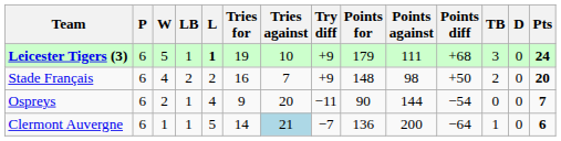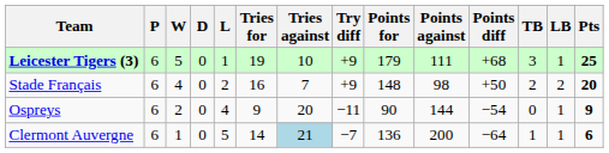 <table class="wikitable" style="text-align: center;">
 <tr>
 <th width="200">Team</th>
 <th width="20">P</th>
 <th width="20">W</th>
-<th width="20">LB</th>
+<th width="20">D</th>
 <th width="20">L</th>
 <th width="20">Tries for</th>
 <th width="20">Tries against</th>
 <th width="20">Try diff</th>
 <th width="20">Points for</th>
 <th width="20">Points against</th>
 <th width="25">Points diff</th>
 <th width="20">TB</th>
-<th width="20">D</th>
+<th width="20">LB</th>
 <th width="20">Pts</th>
 </tr>
 <tr bgcolor=#ccffcc>
 <td align=left> <strong><a href='#'>Leicester Tigers</a> (3)</strong></td>
 <td>6</td>
 <td>5</td>
+<td>0</td>
 <td>1</td>
-<td><strong>1</strong></td>
 <td>19</td>
 <td>10</td>
 <td>+9</td>
 <td>179</td>
 <td>111</td>
 <td>+68</td>
 <td>3</td>
-<td>0</td>
-<td><strong>24</strong></td>
+<td>1</td>
+<td><strong>25</strong></td>
 </tr>
 <tr>
 <td align=left> <a href='#'>Stade Français</a></td>
 <td>6</td>
 <td>4</td>
-<td>2</td>
+<td>0</td>
 <td>2</td>
 <td>16</td>
 <td>7</td>
 <td>+9</td>
 <td>148</td>
 <td>98</td>
 <td>+50</td>
 <td>2</td>
-<td>0</td>
+<td>2</td>
 <td><strong>20</strong></td>
 </tr>
 <tr>
 <td align=left> <a href='#'>Ospreys</a></td>
 <td>6</td>
 <td>2</td>
-<td>1</td>
+<td>0</td>
 <td>4</td>
 <td>9</td>
 <td>20</td>
 <td>−11</td>
 <td>90</td>
 <td>144</td>
 <td>−54</td>
 <td>0</td>
-<td>0</td>
-<td><strong>7</strong></td>
+<td>1</td>
+<td><strong>9</strong></td>
 </tr>
 <tr>
 <td align=left> <a href='#'>Clermont Auvergne</a></td>
 <td>6</td>
 <td>1</td>
-<td>1</td>
+<td>0</td>
 <td>5</td>
 <td>14</td>
 <td style="background: lightblue;">21</td>
 <td>−7</td>
 <td>136</td>
 <td>200</td>
 <td>−64</td>
 <td>1</td>
-<td>0</td>
+<td>1</td>
 <td><strong>6</strong></td>
 </tr>
 </table>
